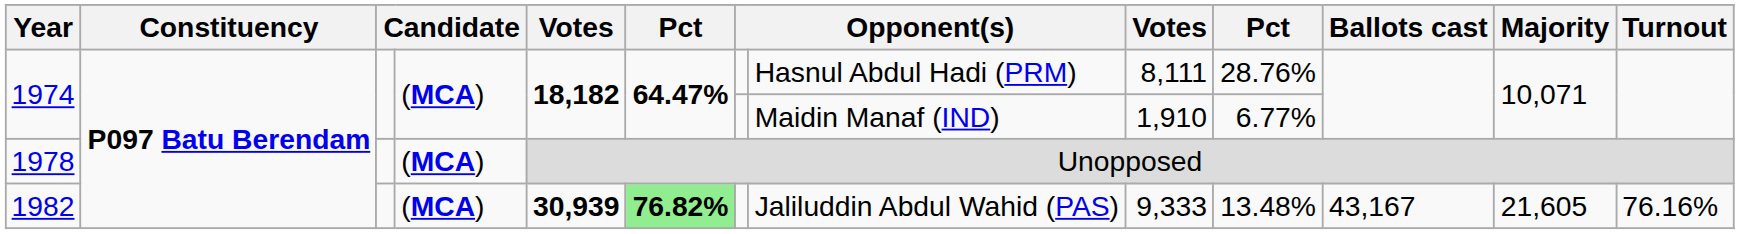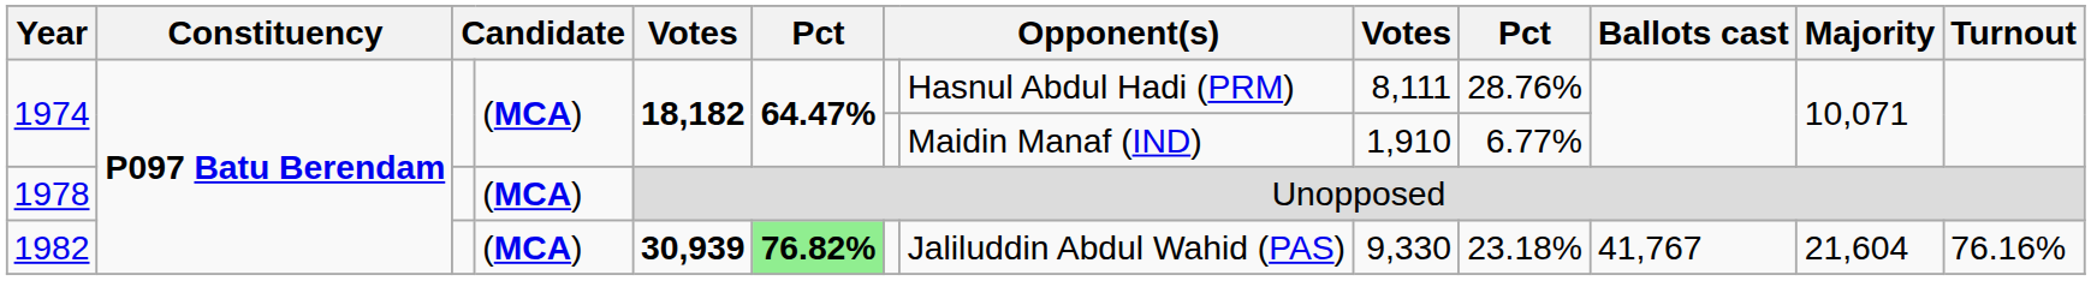 <table class="wikitable" style="margin:0.5em ; font-size:95%">
 <tr>
 <th>Year</th>
 <th>Constituency</th>
 <th colspan=2>Candidate</th>
 <th>Votes</th>
 <th>Pct</th>
 <th colspan=2>Opponent(s)</th>
 <th>Votes</th>
 <th>Pct</th>
 <th>Ballots cast</th>
 <th>Majority</th>
 <th>Turnout</th>
 </tr>
 <tr>
 <td rowspan=2><a href='#'>1974</a></td>
 <td rowspan=4><strong>P097 <a href='#'>Batu Berendam</a></strong></td>
 <td rowspan=2 ></td>
 <td rowspan=2> (<a href='#'><strong>MCA</strong></a>)</td>
 <td rowspan=2 align=right><strong>18,182</strong></td>
 <td rowspan=2><strong>64.47%</strong></td>
 <td bgcolor=></td>
 <td>Hasnul Abdul Hadi (<a href='#'>PRM</a>)</td>
 <td align=right>8,111</td>
 <td>28.76%</td>
 <td rowspan=2></td>
 <td rowspan=2>10,071</td>
 <td rowspan=2></td>
 </tr>
 <tr>
 <td></td>
 <td>Maidin Manaf (<a href='#'>IND</a>)</td>
 <td align=right>1,910</td>
 <td align=right>6.77%</td>
 </tr>
 <tr>
 <td><a href='#'>1978</a></td>
 <td></td>
 <td> (<a href='#'><strong>MCA</strong></a>)</td>
 <td colspan="9" style="background:#dcdcdc; text-align:center;">Unopposed</td>
 </tr>
 <tr>
 <td><a href='#'>1982</a></td>
 <td></td>
 <td> (<a href='#'><strong>MCA</strong></a>)</td>
 <td align=right><strong>30,939</strong></td>
 <td style="background: lightgreen;"><strong>76.82%</strong></td>
 <td></td>
 <td>Jaliluddin Abdul Wahid (<a href='#'>PAS</a>)</td>
-<td align=right>9,333</td>
-<td>13.48%</td>
-<td>43,167</td>
-<td>21,605</td>
+<td align=right>9,330</td>
+<td>23.18%</td>
+<td>41,767</td>
+<td>21,604</td>
 <td>76.16%</td>
 </tr>
 </table>
